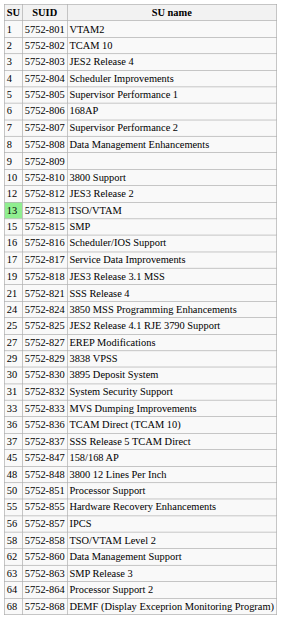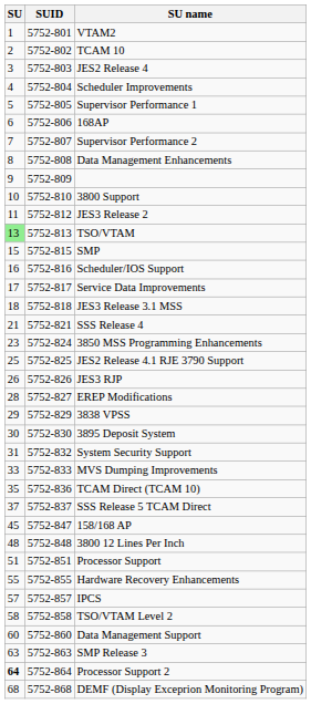 <table class="wikitable collapsible collapsed">
 <tr>
 <th>SU</th>
 <th>SUID</th>
 <th>SU name</th>
 </tr>
 <tr>
 <td>1</td>
 <td>5752-801</td>
 <td>VTAM2</td>
 </tr>
 <tr>
 <td>2</td>
 <td>5752-802</td>
 <td>TCAM 10</td>
 </tr>
 <tr>
 <td>3</td>
 <td>5752-803</td>
 <td>JES2 Release 4</td>
 </tr>
 <tr>
 <td>4</td>
 <td>5752-804</td>
 <td>Scheduler Improvements</td>
 </tr>
 <tr>
 <td>5</td>
 <td>5752-805</td>
 <td>Supervisor Performance 1</td>
 </tr>
 <tr>
 <td>6</td>
 <td>5752-806</td>
 <td>168AP</td>
 </tr>
 <tr>
 <td>7</td>
 <td>5752-807</td>
 <td>Supervisor Performance 2</td>
 </tr>
 <tr>
 <td>8</td>
 <td>5752-808</td>
 <td>Data Management Enhancements</td>
 </tr>
 <tr>
 <td>9</td>
 <td>5752-809</td>
 <td></td>
 </tr>
 <tr>
 <td>10</td>
 <td>5752-810</td>
 <td>3800 Support</td>
 </tr>
 <tr>
-<td>12</td>
+<td>11</td>
 <td>5752-812</td>
 <td>JES3 Release 2</td>
 </tr>
 <tr>
 <td style="background: lightgreen;">13</td>
 <td>5752-813</td>
 <td>TSO/VTAM</td>
 </tr>
 <tr>
 <td>15</td>
 <td>5752-815</td>
 <td>SMP</td>
 </tr>
 <tr>
 <td>16</td>
 <td>5752-816</td>
 <td>Scheduler/IOS Support</td>
 </tr>
 <tr>
 <td>17</td>
 <td>5752-817</td>
 <td>Service Data Improvements</td>
 </tr>
 <tr>
-<td>19</td>
+<td>18</td>
 <td>5752-818</td>
 <td>JES3 Release 3.1 MSS</td>
 </tr>
 <tr>
 <td>21</td>
 <td>5752-821</td>
 <td>SSS Release 4</td>
 </tr>
 <tr>
-<td>24</td>
+<td>23</td>
 <td>5752-824</td>
 <td>3850 MSS Programming Enhancements</td>
 </tr>
 <tr>
 <td>25</td>
 <td>5752-825</td>
 <td>JES2 Release 4.1 RJE 3790 Support</td>
 </tr>
 <tr>
-<td>27</td>
+<td>26</td>
+<td>5752-826</td>
+<td>JES3 RJP</td>
+</tr>
+<tr>
+<td>28</td>
 <td>5752-827</td>
 <td>EREP Modifications</td>
 </tr>
 <tr>
 <td>29</td>
 <td>5752-829</td>
 <td>3838 VPSS</td>
 </tr>
 <tr>
 <td>30</td>
 <td>5752-830</td>
 <td>3895 Deposit System</td>
 </tr>
 <tr>
 <td>31</td>
 <td>5752-832</td>
 <td>System Security Support</td>
 </tr>
 <tr>
 <td>33</td>
 <td>5752-833</td>
 <td>MVS Dumping Improvements</td>
 </tr>
 <tr>
-<td>36</td>
+<td>35</td>
 <td>5752-836</td>
 <td>TCAM Direct (TCAM 10)</td>
 </tr>
 <tr>
 <td>37</td>
 <td>5752-837</td>
 <td>SSS Release 5 TCAM Direct</td>
 </tr>
 <tr>
 <td>45</td>
 <td>5752-847</td>
 <td>158/168 AP</td>
 </tr>
 <tr>
 <td>48</td>
 <td>5752-848</td>
 <td>3800 12 Lines Per Inch</td>
 </tr>
 <tr>
-<td>50</td>
+<td>51</td>
 <td>5752-851</td>
 <td>Processor Support</td>
 </tr>
 <tr>
 <td>55</td>
 <td>5752-855</td>
 <td>Hardware Recovery Enhancements</td>
 </tr>
 <tr>
-<td>56</td>
+<td>57</td>
 <td>5752-857</td>
 <td>IPCS</td>
 </tr>
 <tr>
 <td>58</td>
 <td>5752-858</td>
 <td>TSO/VTAM Level 2</td>
 </tr>
 <tr>
-<td>62</td>
+<td>60</td>
 <td>5752-860</td>
 <td>Data Management Support</td>
 </tr>
 <tr>
 <td>63</td>
 <td>5752-863</td>
 <td>SMP Release 3</td>
 </tr>
 <tr>
-<td>64</td>
+<td><strong>64</strong></td>
 <td>5752-864</td>
 <td>Processor Support 2</td>
 </tr>
 <tr>
 <td>68</td>
 <td>5752-868</td>
 <td>DEMF (Display Exceprion Monitoring Program)</td>
 </tr>
 </table>
